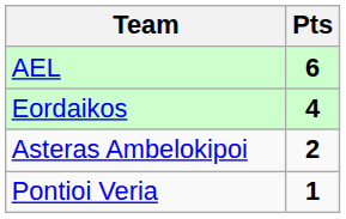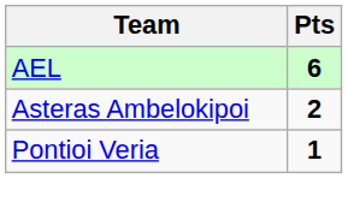 <table class="wikitable" style="text-align: center;">
 <tr>
 <th width=165>Team</th>
 <th width=20>Pts</th>
 </tr>
 <tr bgcolor="#ccffcc">
 <td align=left><a href='#'>AEL</a></td>
 <td><strong>6</strong></td>
-</tr>
-<tr bgcolor="#ccffcc">
-<td align=left><a href='#'>Eordaikos</a></td>
-<td><strong>4</strong></td>
 </tr>
 <tr>
 <td align=left><a href='#'>Asteras Ambelokipoi</a></td>
 <td><strong>2</strong></td>
 </tr>
 <tr>
 <td align=left><a href='#'>Pontioi Veria</a></td>
 <td><strong>1</strong></td>
 </tr>
 </table>
